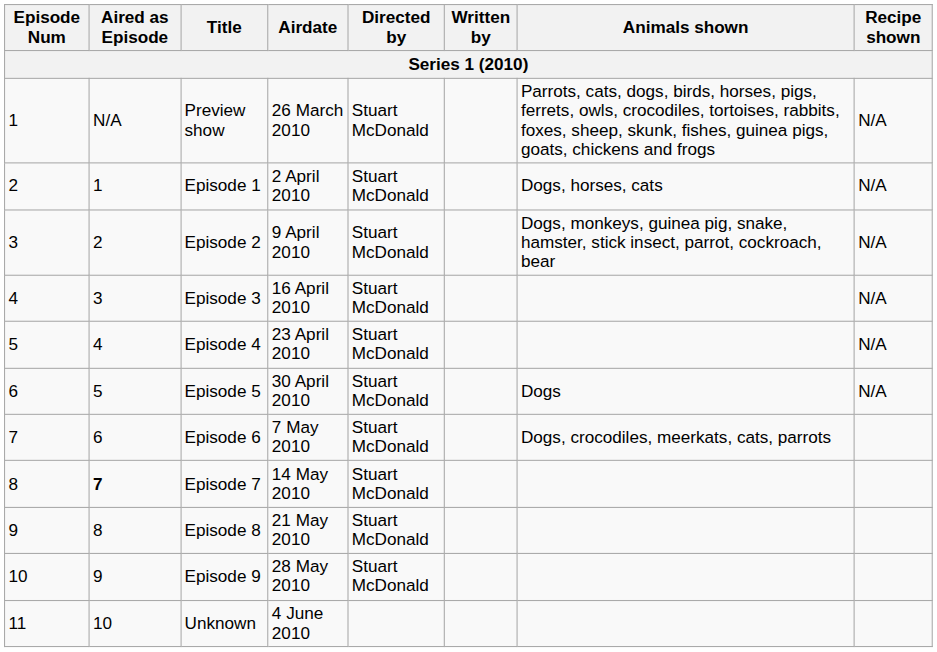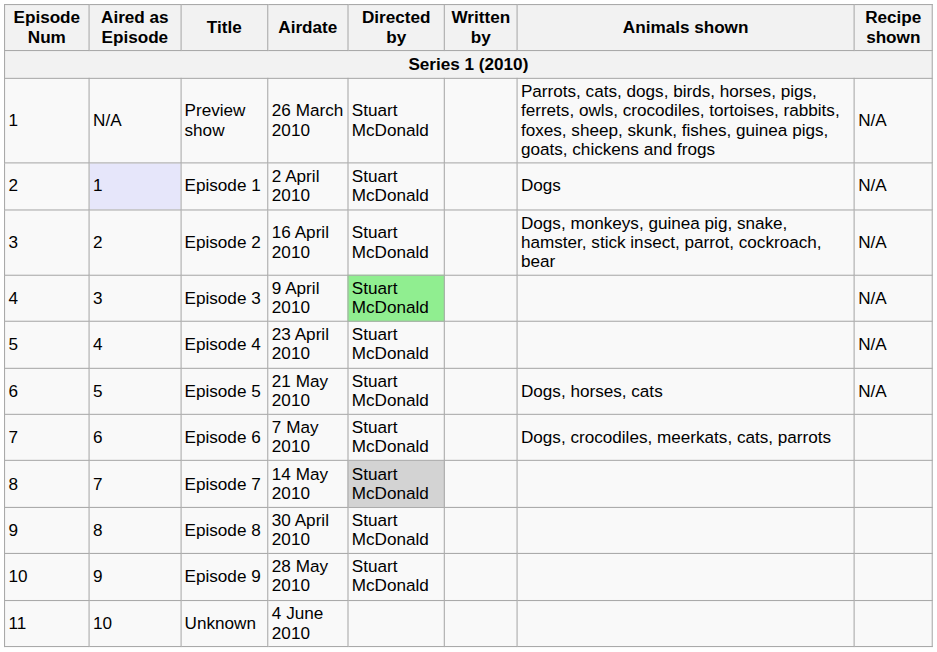 <table class="wikitable">
 <tr>
 <th>Episode Num</th>
 <th>Aired as Episode</th>
 <th>Title</th>
 <th>Airdate</th>
 <th>Directed by</th>
 <th>Written by</th>
 <th>Animals shown</th>
 <th>Recipe shown</th>
 </tr>
 <tr>
 <th colspan="8">Series 1 (2010)</th>
 </tr>
 <tr>
 <td>1</td>
 <td>N/A</td>
 <td>Preview show</td>
 <td>26 March 2010</td>
 <td>Stuart McDonald</td>
 <td></td>
 <td>Parrots, cats, dogs, birds, horses, pigs, ferrets, owls, crocodiles, tortoises, rabbits, foxes, sheep, skunk, fishes, guinea pigs, goats, chickens and frogs</td>
 <td>N/A</td>
 </tr>
 <tr>
 <td>2</td>
-<td>1</td>
+<td style="background: lavender;">1</td>
 <td>Episode 1</td>
 <td>2 April 2010</td>
 <td>Stuart McDonald</td>
 <td></td>
-<td>Dogs, horses, cats</td>
+<td>Dogs</td>
 <td>N/A</td>
 </tr>
 <tr>
 <td>3</td>
 <td>2</td>
 <td>Episode 2</td>
-<td>9 April 2010</td>
+<td>16 April 2010</td>
 <td>Stuart McDonald</td>
 <td></td>
 <td>Dogs, monkeys, guinea pig, snake, hamster, stick insect, parrot, cockroach, bear</td>
 <td>N/A</td>
 </tr>
 <tr>
 <td>4</td>
 <td>3</td>
 <td>Episode 3</td>
-<td>16 April 2010</td>
-<td>Stuart McDonald</td>
+<td>9 April 2010</td>
+<td style="background: lightgreen;">Stuart McDonald</td>
 <td></td>
 <td></td>
 <td>N/A</td>
 </tr>
 <tr>
 <td>5</td>
 <td>4</td>
 <td>Episode 4</td>
 <td>23 April 2010</td>
 <td>Stuart McDonald</td>
 <td></td>
 <td></td>
 <td>N/A</td>
 </tr>
 <tr>
 <td>6</td>
 <td>5</td>
 <td>Episode 5</td>
-<td>30 April 2010</td>
+<td>21 May 2010</td>
 <td>Stuart McDonald</td>
 <td></td>
-<td>Dogs</td>
+<td>Dogs, horses, cats</td>
 <td>N/A</td>
 </tr>
 <tr>
 <td>7</td>
 <td>6</td>
 <td>Episode 6</td>
 <td>7 May 2010</td>
 <td>Stuart McDonald</td>
 <td></td>
 <td>Dogs, crocodiles, meerkats, cats, parrots</td>
 <td></td>
 </tr>
 <tr>
 <td>8</td>
-<td><strong>7</strong></td>
+<td>7</td>
 <td>Episode 7</td>
 <td>14 May 2010</td>
-<td>Stuart McDonald</td>
+<td style="background: lightgrey;">Stuart McDonald</td>
 <td></td>
 <td></td>
 <td></td>
 </tr>
 <tr>
 <td>9</td>
 <td>8</td>
 <td>Episode 8</td>
-<td>21 May 2010</td>
+<td>30 April 2010</td>
 <td>Stuart McDonald</td>
 <td></td>
 <td></td>
 <td></td>
 </tr>
 <tr>
 <td>10</td>
 <td>9</td>
 <td>Episode 9</td>
 <td>28 May 2010</td>
 <td>Stuart McDonald</td>
 <td></td>
 <td></td>
 <td></td>
 </tr>
 <tr>
 <td>11</td>
 <td>10</td>
 <td>Unknown</td>
 <td>4 June 2010</td>
 <td></td>
 <td></td>
 <td></td>
 <td></td>
 </tr>
 </table>
